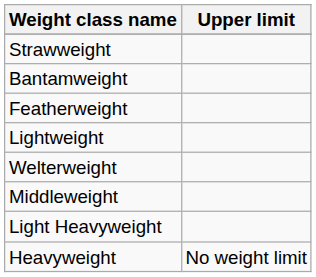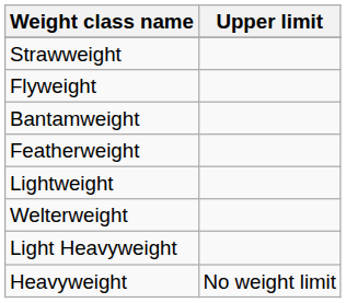 <table class="wikitable" style="font-size:95%;">
 <tr>
 <th>Weight class name</th>
 <th>Upper limit</th>
 </tr>
 <tr>
 </tr>
 <tr align="center">
 <td align="left">Strawweight</td>
+<td></td>
+</tr>
+<tr align="center">
+<td align="left">Flyweight</td>
 <td></td>
 </tr>
 <tr align="center">
 <td align="left">Bantamweight</td>
 <td></td>
 </tr>
 <tr align="center">
 <td align="left">Featherweight</td>
 <td></td>
 </tr>
 <tr align="center">
 <td align="left">Lightweight</td>
 <td></td>
 </tr>
 <tr align="center">
 <td align="left">Welterweight</td>
 <td></td>
 </tr>
 <tr align="center">
-<td align="left">Middleweight</td>
-<td></td>
-</tr>
-<tr align="center">
 <td align="left">Light Heavyweight</td>
 <td></td>
 </tr>
 <tr align="center">
 <td align="left">Heavyweight</td>
 <td>No weight limit</td>
 </tr>
 </table>
